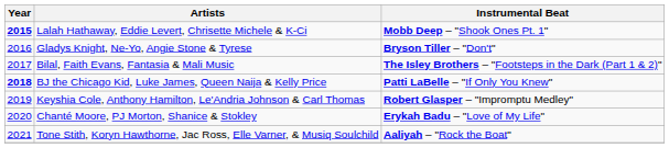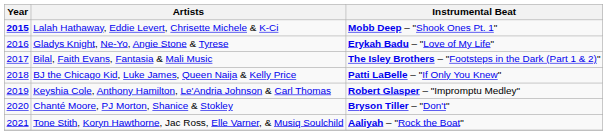 <table class="wikitable">
 <tr>
 <th>Year</th>
 <th>Artists</th>
 <th>Instrumental Beat</th>
 </tr>
 <tr>
 <td><strong><a href='#'>2015</a></strong></td>
 <td><a href='#'>Lalah Hathaway</a>, <a href='#'>Eddie Levert</a>, <a href='#'>Chrisette Michele</a> & <a href='#'>K-Ci</a></td>
 <td><strong><a href='#'>Mobb Deep</a></strong> – "<a href='#'>Shook Ones Pt. 1</a>"</td>
 </tr>
 <tr>
 <td><a href='#'>2016</a></td>
 <td><a href='#'>Gladys Knight</a>, <a href='#'>Ne-Yo</a>, <a href='#'>Angie Stone</a> & <a href='#'>Tyrese</a></td>
-<td><strong><a href='#'>Bryson Tiller</a></strong> – "<a href='#'>Don't</a>"</td>
+<td><strong><a href='#'>Erykah Badu</a></strong> – "<a href='#'>Love of My Life</a>"</td>
 </tr>
 <tr>
 <td><a href='#'>2017</a></td>
 <td><a href='#'>Bilal</a>, <a href='#'>Faith Evans</a>, <a href='#'>Fantasia</a> & <a href='#'>Mali Music</a></td>
 <td><strong><a href='#'>The Isley Brothers</a></strong> – "<a href='#'>Footsteps in the Dark (Part 1 & 2)</a>"</td>
 </tr>
 <tr>
-<td><strong><a href='#'>2018</a></strong></td>
+<td><a href='#'>2018</a></td>
 <td><a href='#'>BJ the Chicago Kid</a>, <a href='#'>Luke James</a>, <a href='#'>Queen Naija</a> & <a href='#'>Kelly Price</a></td>
 <td><strong><a href='#'>Patti LaBelle</a></strong> – "<a href='#'>If Only You Knew</a>"</td>
 </tr>
 <tr>
 <td><a href='#'>2019</a></td>
 <td><a href='#'>Keyshia Cole</a>, <a href='#'>Anthony Hamilton</a>, <a href='#'>Le'Andria Johnson</a> & <a href='#'>Carl Thomas</a></td>
 <td><strong><a href='#'>Robert Glasper</a></strong> – "Impromptu Medley"</td>
 </tr>
 <tr>
 <td><a href='#'>2020</a></td>
 <td><a href='#'>Chanté Moore</a>, <a href='#'>PJ Morton</a>, <a href='#'>Shanice</a> & <a href='#'>Stokley</a></td>
-<td><strong><a href='#'>Erykah Badu</a></strong> – "<a href='#'>Love of My Life</a>"</td>
+<td><strong><a href='#'>Bryson Tiller</a></strong> – "<a href='#'>Don't</a>"</td>
 </tr>
 <tr>
 <td><a href='#'>2021</a></td>
 <td><a href='#'>Tone Stith</a>, <a href='#'>Koryn Hawthorne</a>, Jac Ross, <a href='#'>Elle Varner</a>, & <a href='#'>Musiq Soulchild</a></td>
 <td><strong><a href='#'>Aaliyah</a></strong> – "<a href='#'>Rock the Boat</a>"</td>
 </tr>
 <tr>
 </tr>
 </table>
